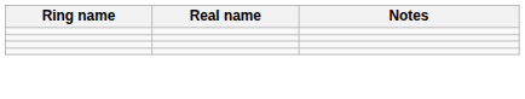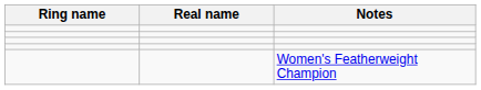 <table class="wikitable sortable" style="width:65%;">
 <tr>
 <th width=20%>Ring name</th>
 <th width=20%>Real name</th>
 <th width=30%>Notes</th>
 </tr>
 <tr>
 <td></td>
 <td></td>
 <td></td>
 </tr>
 <tr>
 <td></td>
 <td></td>
 <td></td>
 </tr>
 <tr>
 <td></td>
 <td></td>
 <td></td>
 </tr>
 <tr>
 <td></td>
 <td></td>
 <td></td>
 </tr>
+<tr>
+<td></td>
+<td></td>
+<td><a href='#'>Women's Featherweight Champion</a></td>
+</tr>
 </table>
